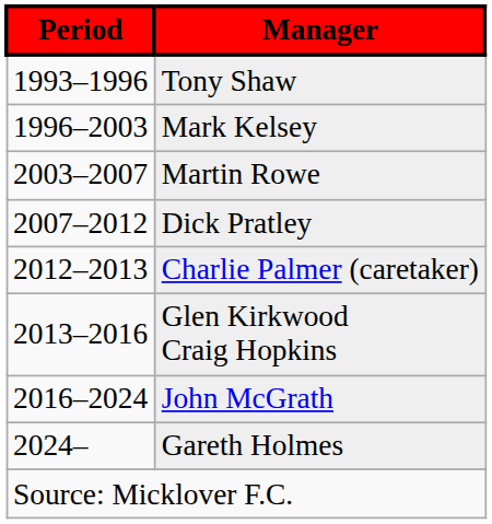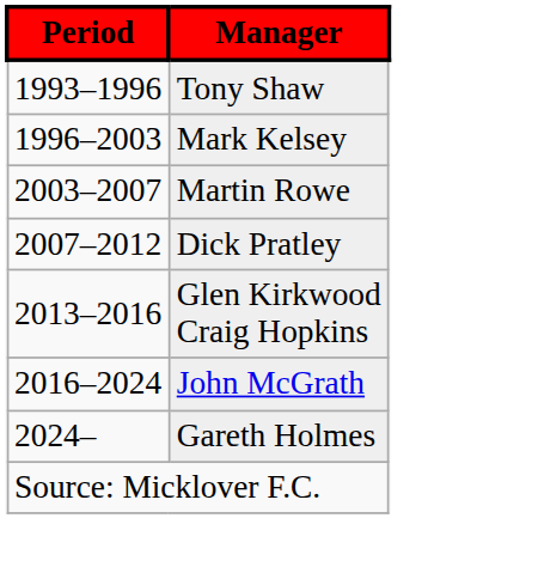 <table class="wikitable sortable">
 <tr>
 <th style="background:#FF0000; color:#000000; border:2px solid #000000;" scope="col">Period</th>
 <th style="background:#FF0000; color:#000000; border:2px solid #000000;" scope="col">Manager</th>
 </tr>
 <tr>
 <td>1993–1996</td>
 <td style="background:#efefef;"> Tony Shaw</td>
 </tr>
 <tr>
 <td>1996–2003</td>
 <td style="background:#efefef;"> Mark Kelsey</td>
 </tr>
 <tr>
 <td>2003–2007</td>
 <td style="background:#efefef;"> Martin Rowe</td>
 </tr>
 <tr>
 <td>2007–2012</td>
 <td style="background:#efefef;"> Dick Pratley</td>
 </tr>
 <tr>
-<td>2012–2013</td>
-<td style="background:#efefef;"> <a href='#'>Charlie Palmer</a> (caretaker)</td>
-</tr>
-<tr>
 <td>2013–2016</td>
 <td style="background:#efefef;"> Glen Kirkwood<br> Craig Hopkins</td>
 </tr>
 <tr>
 <td>2016–2024</td>
 <td style="background:#efefef;"> <a href='#'>John McGrath</a></td>
 </tr>
 <tr>
 <td>2024–</td>
 <td style="background:#efefef;"> Gareth Holmes</td>
 </tr>
 <tr>
 <td colspan=2>Source: Micklover F.C.</td>
 </tr>
 </table>
